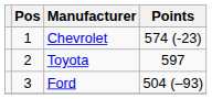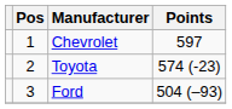 <table class="wikitable" style="font-size: 95%;">
 <tr>
 <th></th>
 <th>Pos</th>
 <th>Manufacturer</th>
 <th>Points</th>
 </tr>
 <tr>
 <td align="left"></td>
 <td style="text-align:center;">1</td>
 <td><a href='#'>Chevrolet</a></td>
-<td style="text-align:center;">574 (-23)</td>
+<td style="text-align:center;">597</td>
 </tr>
 <tr>
 <td align="left"></td>
 <td style="text-align:center;">2</td>
 <td><a href='#'>Toyota</a></td>
-<td style="text-align:center;">597</td>
+<td style="text-align:center;">574 (-23)</td>
 </tr>
 <tr>
 <td align="left"></td>
 <td style="text-align:center;">3</td>
 <td><a href='#'>Ford</a></td>
 <td style="text-align:center;">504 (–93)</td>
 </tr>
 <tr class="sortbottom">
 </tr>
 </table>
